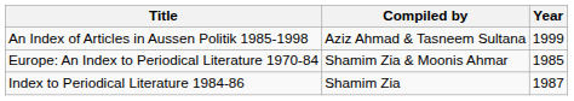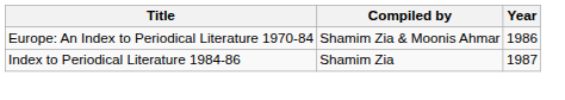 <table class="wikitable sortable">
 <tr>
 <th>Title</th>
 <th>Compiled by</th>
 <th>Year</th>
 </tr>
 <tr>
-<td>An Index of Articles in Aussen Politik 1985-1998</td>
-<td>Aziz Ahmad & Tasneem Sultana</td>
-<td>1999</td>
-</tr>
-<tr>
 <td>Europe: An Index to Periodical Literature 1970-84</td>
 <td>Shamim Zia & Moonis Ahmar</td>
-<td>1985</td>
+<td>1986</td>
 </tr>
 <tr>
 <td>Index to Periodical Literature 1984-86</td>
 <td>Shamim Zia</td>
 <td>1987</td>
 </tr>
 </table>
